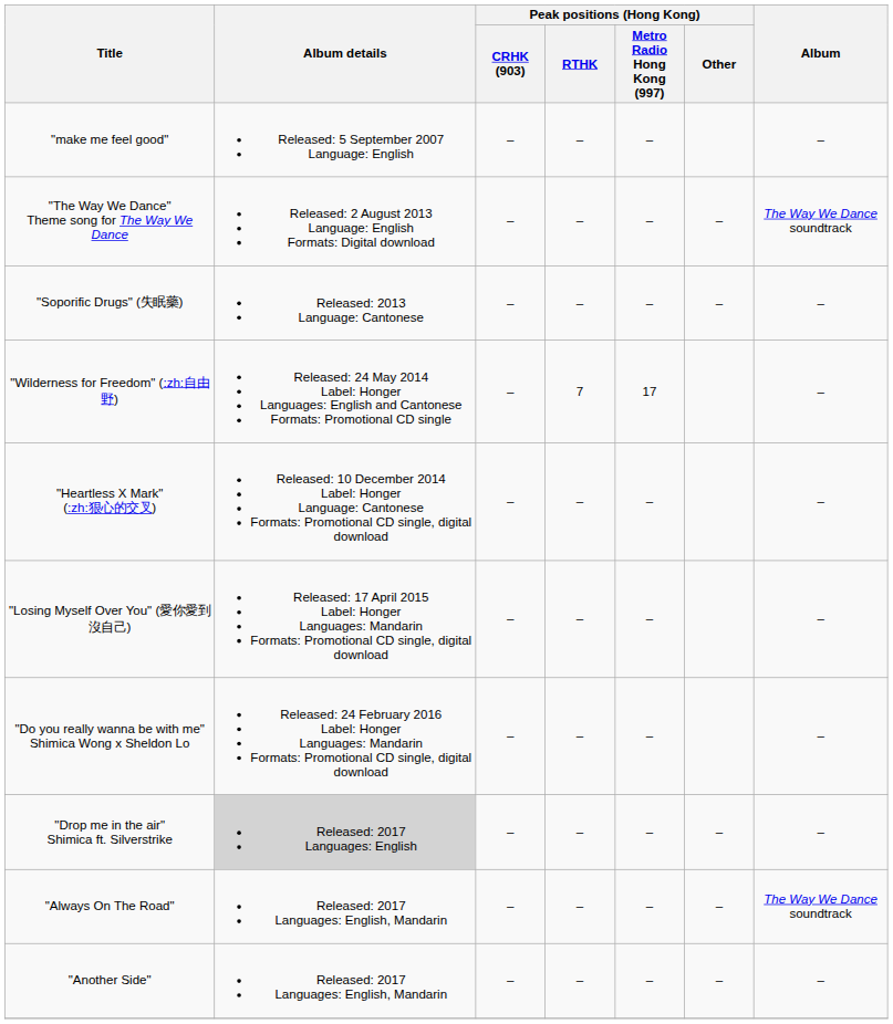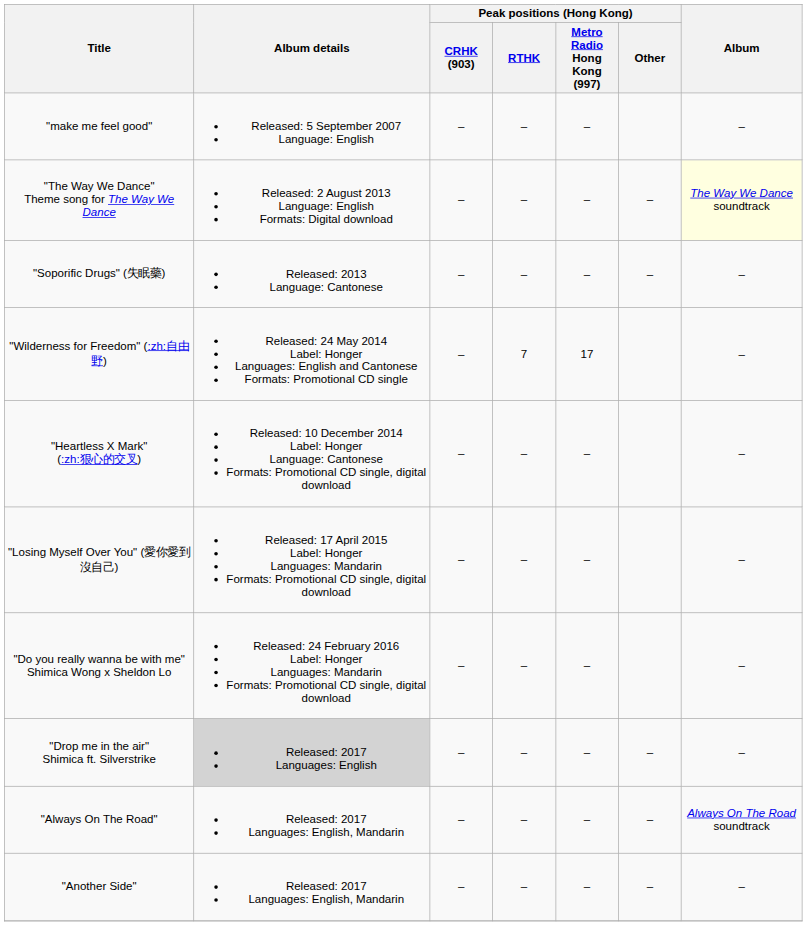 <table class="wikitable plainrowheaders" style="text-align:center">
 <tr>
 <th style="width:16em;" rowspan="2">Title</th>
 <th style="width:20em;" rowspan="2">Album details</th>
 <th colspan="4">Peak positions (Hong Kong)</th>
 <th rowspan=2; style="width:10em;">Album</th>
 </tr>
 <tr>
 <th style="width:5em;"><a href='#'>CRHK</a><br>(903)</th>
 <th style="width:5em;"><a href='#'>RTHK</a></th>
 <th style="width:5em;"><a href='#'>Metro Radio</a> Hong Kong<br>(997)</th>
 <th style="width:5em;">Other</th>
 </tr>
 <tr>
 <td>"make me feel good"</td>
 <td><br><ul><li>Released: 5 September 2007</li><li>Language: English</li></ul></td>
 <td>–</td>
 <td>–</td>
 <td>–</td>
 <td></td>
 <td>–</td>
 </tr>
 <tr>
 <td>"The Way We Dance"<br>Theme song for <em><a href='#'>The Way We Dance</a></em></td>
 <td><br><ul><li>Released: 2 August 2013</li><li>Language: English</li><li>Formats: Digital download</li></ul></td>
 <td>–</td>
 <td>–</td>
 <td>–</td>
 <td>–</td>
-<td><em><a href='#'>The Way We Dance</a></em> soundtrack</td>
+<td style="background: lightyellow;"><em><a href='#'>The Way We Dance</a></em> soundtrack</td>
 </tr>
 <tr>
 <td>"Soporific Drugs" (失眠藥)</td>
 <td><br><ul><li>Released: 2013</li><li>Language: Cantonese</li></ul></td>
 <td>–</td>
 <td>–</td>
 <td>–</td>
 <td>–</td>
 <td>–</td>
 </tr>
 <tr>
 <td>"Wilderness for Freedom" (<a href='#'>:zh:自由野</a>)</td>
 <td><br><ul><li>Released: 24 May 2014</li><li>Label: Honger</li><li>Languages: English and Cantonese</li><li>Formats: Promotional CD single</li></ul></td>
 <td>–</td>
 <td>7</td>
 <td>17</td>
 <td></td>
 <td>–</td>
 </tr>
 <tr>
 <td>"Heartless X Mark"<br>(<a href='#'>:zh:狠心的交叉</a>)</td>
 <td><br><ul><li>Released: 10 December 2014</li><li>Label: Honger</li><li>Language: Cantonese</li><li>Formats: Promotional CD single, digital download</li></ul></td>
 <td>–</td>
 <td>–</td>
 <td>–</td>
 <td></td>
 <td>–</td>
 </tr>
 <tr>
 <td>"Losing Myself Over You" (愛你愛到沒自己)</td>
 <td><br><ul><li>Released: 17 April 2015</li><li>Label: Honger</li><li>Languages: Mandarin</li><li>Formats: Promotional CD single, digital download</li></ul></td>
 <td>–</td>
 <td>–</td>
 <td>–</td>
 <td></td>
 <td>–</td>
 </tr>
 <tr>
 <td>"Do you really wanna be with me"<br>Shimica Wong x Sheldon Lo</td>
 <td><br><ul><li>Released: 24 February 2016</li><li>Label: Honger</li><li>Languages: Mandarin</li><li>Formats: Promotional CD single, digital download</li></ul></td>
 <td>–</td>
 <td>–</td>
 <td>–</td>
 <td></td>
 <td>–</td>
 </tr>
 <tr>
 <td>"Drop me in the air"<br>Shimica ft. Silverstrike</td>
 <td style="background: lightgrey;"><br><ul><li>Released: 2017</li><li>Languages: English</li></ul></td>
 <td>–</td>
 <td>–</td>
 <td>–</td>
 <td>–</td>
 <td>–</td>
 </tr>
 <tr>
 <td>"Always On The Road"</td>
 <td><br><ul><li>Released: 2017</li><li>Languages: English, Mandarin</li></ul></td>
 <td>–</td>
 <td>–</td>
 <td>–</td>
 <td>–</td>
-<td><em><a href='#'>The Way We Dance</a></em> soundtrack</td>
+<td><em><a href='#'>Always On The Road</a></em> soundtrack</td>
 </tr>
 <tr>
 <td>"Another Side"</td>
 <td><br><ul><li>Released: 2017</li><li>Languages: English, Mandarin</li></ul></td>
 <td>–</td>
 <td>–</td>
 <td>–</td>
 <td>–</td>
 <td>–</td>
 </tr>
 <tr>
 </tr>
 </table>
